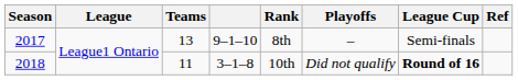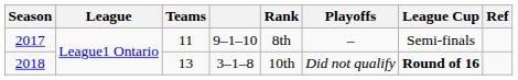 <table class="wikitable" style="text-align: center;">
 <tr>
 <th>Season</th>
 <th>League</th>
 <th>Teams</th>
 <th></th>
 <th>Rank</th>
 <th>Playoffs</th>
 <th>League Cup</th>
 <th>Ref</th>
 </tr>
 <tr>
 <td><a href='#'>2017</a></td>
 <td rowspan="2"><a href='#'>League1 Ontario</a></td>
-<td>13</td>
+<td>11</td>
 <td>9–1–10</td>
 <td>8th</td>
 <td>–</td>
 <td>Semi-finals</td>
 <td></td>
 </tr>
 <tr>
 <td><a href='#'>2018</a></td>
-<td>11</td>
+<td>13</td>
 <td>3–1–8</td>
 <td>10th</td>
 <td><em>Did not qualify</em></td>
 <td><strong>Round of 16</strong></td>
 <td></td>
 </tr>
 </table>
